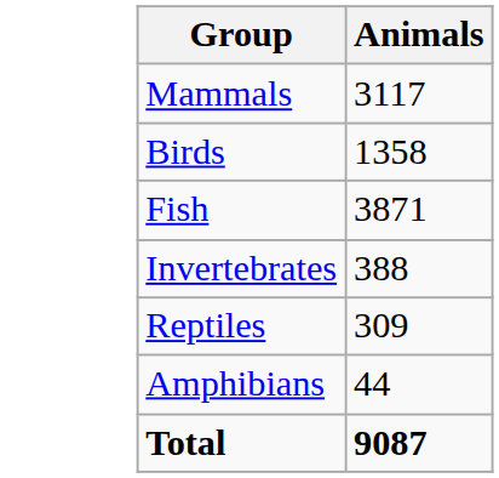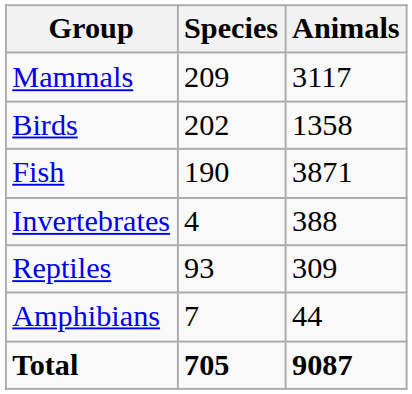 <table class="wikitable sortable" align=right>
 <tr>
 <th>Group</th>
+<th>Species</th>
 <th>Animals</th>
 </tr>
 <tr>
 <td><a href='#'>Mammals</a></td>
+<td>209</td>
 <td>3117</td>
 </tr>
 <tr>
 <td><a href='#'>Birds</a></td>
+<td>202</td>
 <td>1358</td>
 </tr>
 <tr>
 <td><a href='#'>Fish</a></td>
+<td>190</td>
 <td>3871</td>
 </tr>
 <tr>
 <td><a href='#'>Invertebrates</a></td>
+<td>4</td>
 <td>388</td>
 </tr>
 <tr>
 <td><a href='#'>Reptiles</a></td>
+<td>93</td>
 <td>309</td>
 </tr>
 <tr>
 <td><a href='#'>Amphibians</a></td>
+<td>7</td>
 <td>44</td>
 </tr>
 <tr class="sortbottom">
 <td><strong>Total</strong></td>
+<td><strong>705</strong></td>
 <td><strong>9087</strong></td>
 </tr>
 </table>
